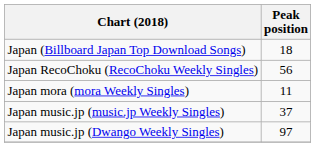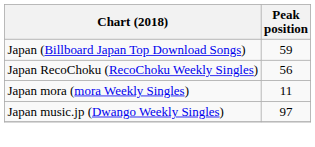 <table class="wikitable sortable plainrowheaders">
 <tr>
 <th scope="col">Chart (2018)</th>
 <th scope="col">Peak<br>position</th>
 </tr>
 <tr>
 <td>Japan (<a href='#'>Billboard Japan Top Download Songs</a>)</td>
-<td style="text-align:center;">18</td>
+<td style="text-align:center;">59</td>
 </tr>
 <tr>
 <td>Japan RecoChoku (<a href='#'>RecoChoku Weekly Singles</a>)</td>
 <td style="text-align:center;">56</td>
 </tr>
 <tr>
 <td>Japan mora (<a href='#'>mora Weekly Singles</a>)</td>
 <td style="text-align:center;">11</td>
 </tr>
 <tr>
-<td>Japan music.jp (<a href='#'>music.jp Weekly Singles</a>)</td>
-<td style="text-align:center;">37</td>
-</tr>
-<tr>
 <td>Japan music.jp (<a href='#'>Dwango Weekly Singles</a>)</td>
 <td style="text-align:center;">97</td>
 </tr>
 <tr>
 </tr>
 </table>
